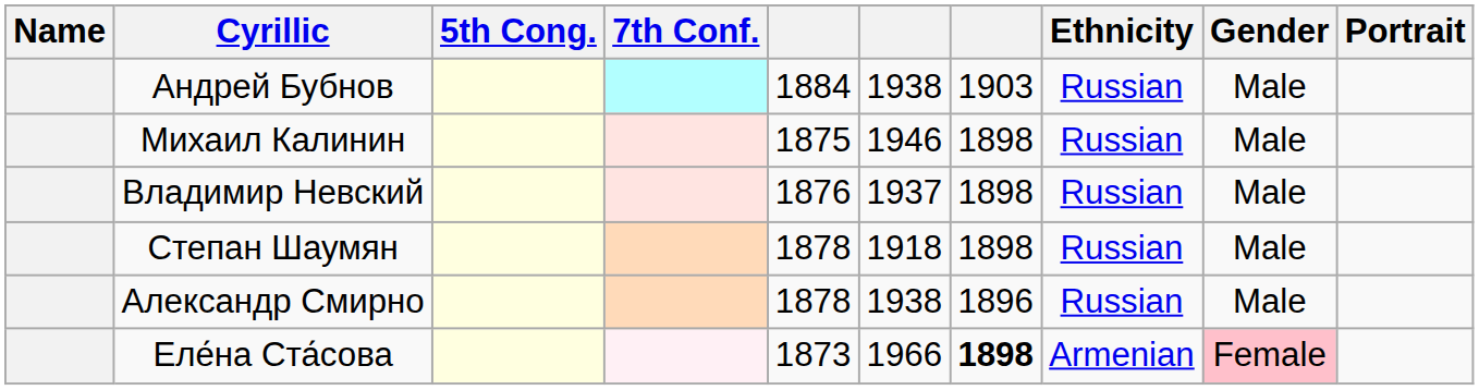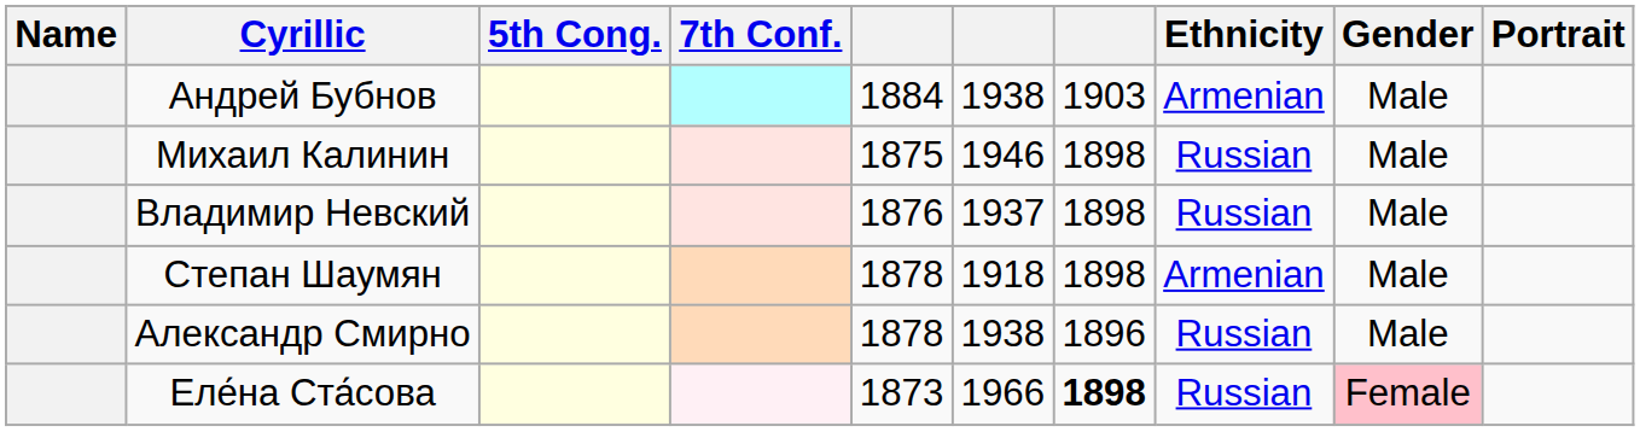 <table class="wikitable sortable" style=text-align:center>
 <tr>
 <th scope="col">Name</th>
 <th scope="col" class="unsortable"><a href='#'>Cyrillic</a></th>
 <th scope="col"><a href='#'>5th Cong.</a></th>
 <th scope="col"><a href='#'>7th Conf.</a></th>
 <th scope="col"></th>
 <th scope="col"></th>
 <th scope="col"></th>
 <th scope="col">Ethnicity</th>
 <th scope="col">Gender</th>
 <th scope="col" class="unsortable">Portrait</th>
 </tr>
 <tr>
 <th align="center" scope="row" style="font-weight:normal;"></th>
 <td>Андрей Бубнов</td>
 <td bgcolor = LightYellow></td>
 <td bgcolor = #B2FFFF></td>
 <td>1884</td>
 <td>1938</td>
 <td>1903</td>
-<td><a href='#'>Russian</a></td>
+<td><a href='#'>Armenian</a></td>
 <td>Male</td>
 <td></td>
 </tr>
 <tr>
 <th align="center" scope="row" style="font-weight:normal;"></th>
 <td>Михаил Калинин</td>
 <td bgcolor = LightYellow></td>
 <td bgcolor = MistyRose></td>
 <td>1875</td>
 <td>1946</td>
 <td>1898</td>
 <td><a href='#'>Russian</a></td>
 <td>Male</td>
 <td></td>
 </tr>
 <tr>
 <th align="center" scope="row" style="font-weight:normal;"></th>
 <td>Владимир Невский</td>
 <td bgcolor = LightYellow></td>
 <td bgcolor = MistyRose></td>
 <td>1876</td>
 <td>1937</td>
 <td>1898</td>
 <td><a href='#'>Russian</a></td>
 <td>Male</td>
 <td></td>
 </tr>
 <tr>
 <th align="center" scope="row" style="font-weight:normal;"></th>
 <td>Степан Шаумян</td>
 <td bgcolor = LightYellow></td>
 <td bgcolor = PeachPuff></td>
 <td>1878</td>
 <td>1918</td>
 <td>1898</td>
-<td><a href='#'>Russian</a></td>
+<td><a href='#'>Armenian</a></td>
 <td>Male</td>
 <td></td>
 </tr>
 <tr>
 <th align="center" scope="row" style="font-weight:normal;"></th>
 <td>Александр Смирно</td>
 <td bgcolor = LightYellow></td>
 <td bgcolor = PeachPuff></td>
 <td>1878</td>
 <td>1938</td>
 <td>1896</td>
 <td><a href='#'>Russian</a></td>
 <td>Male</td>
 <td></td>
 </tr>
 <tr>
 <th align="center" scope="row" style="font-weight:normal;"></th>
 <td>Еле́на Ста́сова</td>
 <td bgcolor = LightYellow></td>
 <td bgcolor = LavenderBlush></td>
 <td>1873</td>
 <td>1966</td>
 <td><strong>1898</strong></td>
-<td><a href='#'>Armenian</a></td>
+<td><a href='#'>Russian</a></td>
 <td style="background: Pink">Female</td>
 <td></td>
 </tr>
 </table>
